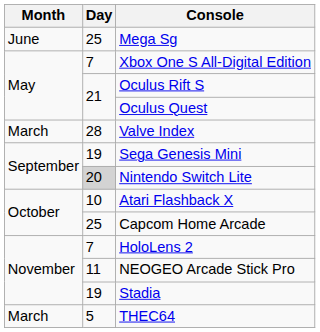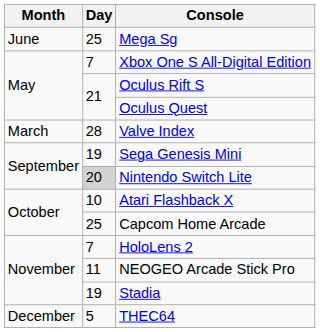 <table class="wikitable">
 <tr>
 <th>Month</th>
 <th>Day</th>
 <th>Console</th>
 </tr>
 <tr>
 <td>June</td>
 <td>25</td>
 <td><a href='#'>Mega Sg</a></td>
 </tr>
 <tr>
 <td rowspan="3">May</td>
 <td>7</td>
 <td><a href='#'>Xbox One S All-Digital Edition</a></td>
 </tr>
 <tr>
 <td rowspan="2">21</td>
 <td><a href='#'>Oculus Rift S</a></td>
 </tr>
 <tr>
 <td><a href='#'>Oculus Quest</a></td>
 </tr>
 <tr>
 <td rowspan="1">March</td>
 <td>28</td>
 <td><a href='#'>Valve Index</a></td>
 </tr>
 <tr>
 <td rowspan="2">September</td>
 <td>19</td>
 <td><a href='#'>Sega Genesis Mini</a></td>
 </tr>
 <tr>
 <td style="background: lightgrey;">20</td>
 <td><a href='#'>Nintendo Switch Lite</a></td>
 </tr>
 <tr>
 <td rowspan="2">October</td>
 <td>10</td>
 <td><a href='#'>Atari Flashback X</a></td>
 </tr>
 <tr>
 <td>25</td>
 <td>Capcom Home Arcade</td>
 </tr>
 <tr>
 <td rowspan="3">November</td>
 <td>7</td>
 <td><a href='#'>HoloLens 2</a></td>
 </tr>
 <tr>
 <td>11</td>
 <td>NEOGEO Arcade Stick Pro</td>
 </tr>
 <tr>
 <td>19</td>
 <td><a href='#'>Stadia</a></td>
 </tr>
 <tr>
-<td rowspan="1">March</td>
+<td rowspan="1">December</td>
 <td>5</td>
 <td><a href='#'>THEC64</a></td>
 </tr>
 </table>
